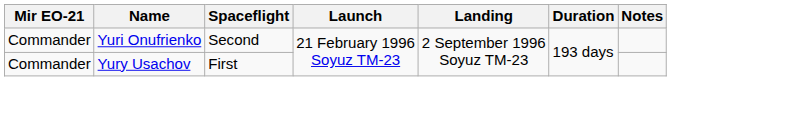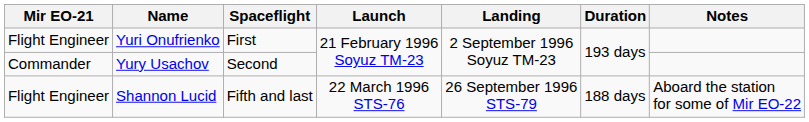 <table class="wikitable">
 <tr>
 <th>Mir EO-21</th>
 <th>Name</th>
 <th>Spaceflight</th>
 <th>Launch</th>
 <th>Landing</th>
 <th>Duration</th>
 <th>Notes</th>
 </tr>
 <tr>
-<td>Commander</td>
+<td>Flight Engineer</td>
 <td> <a href='#'>Yuri Onufrienko</a></td>
-<td>Second</td>
+<td>First</td>
 <td style="text-align:center;" rowspan="2">21 February 1996 <br> <a href='#'>Soyuz TM-23</a></td>
 <td style="text-align:center;" rowspan="2">2 September 1996 <br> Soyuz TM-23</td>
 <td rowspan="2">193 days</td>
 <td></td>
 </tr>
 <tr>
 <td>Commander</td>
 <td> <a href='#'>Yury Usachov</a></td>
-<td>First</td>
+<td>Second</td>
 <td></td>
 </tr>
+<tr>
+<td>Flight Engineer</td>
+<td> <a href='#'>Shannon Lucid</a></td>
+<td>Fifth and last</td>
+<td style="text-align:center;">22 March 1996 <br> <a href='#'>STS-76</a></td>
+<td style="text-align:center;">26 September 1996 <br> <a href='#'>STS-79</a></td>
+<td>188 days</td>
+<td>Aboard the station <br> for some of <a href='#'>Mir EO-22</a></td>
+</tr>
 </table>
